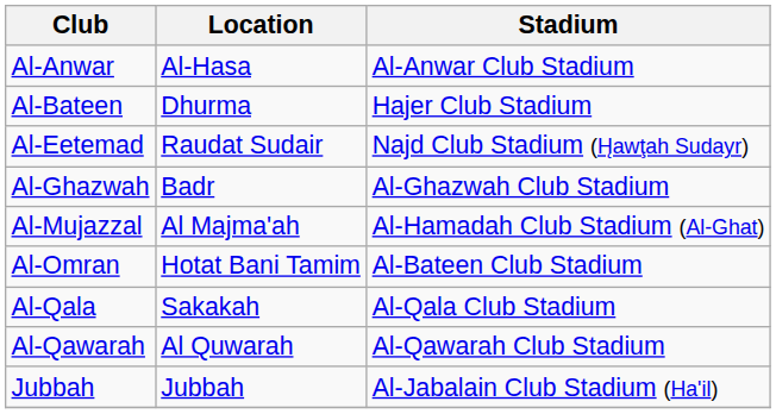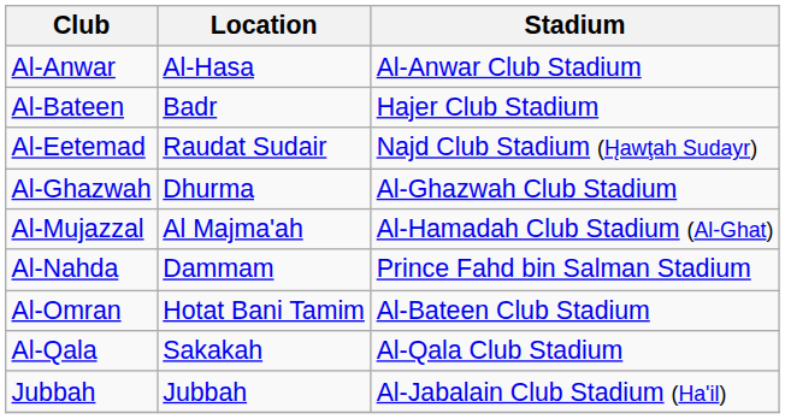 <table class="wikitable sortable">
 <tr>
 <th>Club</th>
 <th>Location</th>
 <th>Stadium</th>
 </tr>
 <tr>
 <td><a href='#'>Al-Anwar</a></td>
 <td><a href='#'>Al-Hasa</a> </td>
 <td><a href='#'>Al-Anwar Club Stadium</a></td>
 </tr>
 <tr>
 <td><a href='#'>Al-Bateen</a></td>
-<td><a href='#'>Dhurma</a></td>
+<td><a href='#'>Badr</a></td>
 <td><a href='#'>Hajer Club Stadium</a></td>
 </tr>
 <tr>
 <td><a href='#'>Al-Eetemad</a></td>
 <td><a href='#'>Raudat Sudair</a></td>
 <td><a href='#'>Najd Club Stadium</a> <small>(<a href='#'>H̨awţah Sudayr</a>)</small></td>
 </tr>
 <tr>
 <td><a href='#'>Al-Ghazwah</a></td>
-<td><a href='#'>Badr</a></td>
+<td><a href='#'>Dhurma</a></td>
 <td><a href='#'>Al-Ghazwah Club Stadium</a></td>
 </tr>
 <tr>
 <td><a href='#'>Al-Mujazzal</a></td>
 <td><a href='#'>Al Majma'ah</a></td>
 <td><a href='#'>Al-Hamadah Club Stadium</a> <small>(<a href='#'>Al-Ghat</a>)</small></td>
+</tr>
+<tr>
+<td><a href='#'>Al-Nahda</a></td>
+<td><a href='#'>Dammam</a></td>
+<td><a href='#'>Prince Fahd bin Salman Stadium</a></td>
 </tr>
 <tr>
 <td><a href='#'>Al-Omran</a></td>
 <td><a href='#'>Hotat Bani Tamim</a></td>
 <td><a href='#'>Al-Bateen Club Stadium</a></td>
 </tr>
 <tr>
 <td><a href='#'>Al-Qala</a></td>
 <td><a href='#'>Sakakah</a></td>
 <td><a href='#'>Al-Qala Club Stadium</a></td>
 </tr>
 <tr>
-<td><a href='#'>Al-Qawarah</a></td>
-<td><a href='#'>Al Quwarah</a></td>
-<td><a href='#'>Al-Qawarah Club Stadium</a></td>
-</tr>
-<tr>
 <td><a href='#'>Jubbah</a></td>
 <td><a href='#'>Jubbah</a></td>
 <td><a href='#'>Al-Jabalain Club Stadium</a> <small>(<a href='#'>Ha'il</a>)</small></td>
 </tr>
 <tr>
 </tr>
 </table>
